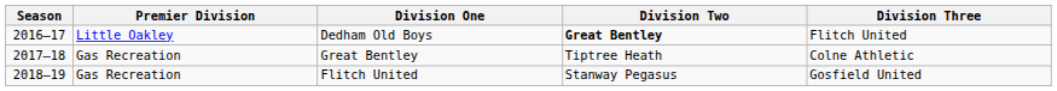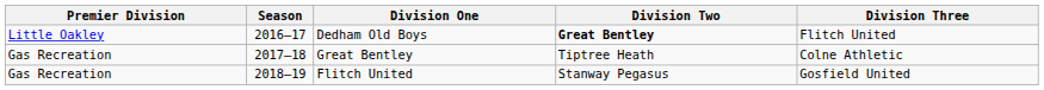 <table class=wikitable style="border:0px; margin-top:-1px; margin-bottom:0;">
 <tr>
+<th width=250px>Premier Division</th>
 <th width=65px>Season</th>
-<th width=250px>Premier Division</th>
 <th width=250px>Division One</th>
 <th width=250px>Division Two</th>
 <th width=250px>Division Three</th>
 </tr>
 <tr>
+<td><a href='#'>Little Oakley</a></td>
 <td align=center>2016–17</td>
-<td><a href='#'>Little Oakley</a></td>
 <td>Dedham Old Boys</td>
 <td><strong>Great Bentley</strong></td>
 <td>Flitch United</td>
 </tr>
 <tr>
+<td>Gas Recreation</td>
 <td align=center>2017–18</td>
-<td>Gas Recreation</td>
 <td>Great Bentley</td>
 <td>Tiptree Heath</td>
 <td>Colne Athletic</td>
 </tr>
 <tr>
+<td>Gas Recreation</td>
 <td align=center>2018–19</td>
-<td>Gas Recreation</td>
 <td>Flitch United</td>
 <td>Stanway Pegasus</td>
 <td>Gosfield United</td>
 </tr>
 </table>
